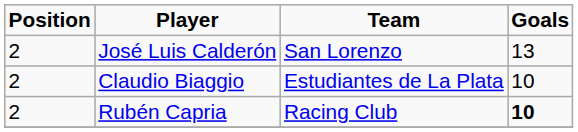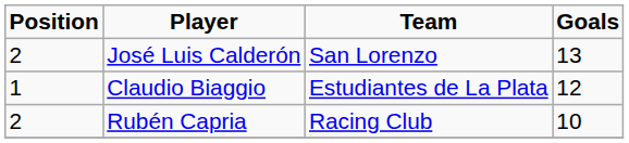 <table border="2" cellpadding="2" cellspacing="0" style="margin: 0; background: #f9f9f9; border: 1px #aaa solid; border-collapse: collapse; font-size: 85%;">
 <tr>
 <th>Position</th>
 <th>Player</th>
 <th>Team</th>
 <th>Goals</th>
 </tr>
 <tr>
 <td>2</td>
 <td><a href='#'>José Luis Calderón</a></td>
 <td><a href='#'>San Lorenzo</a></td>
 <td>13</td>
 </tr>
 <tr>
-<td>2</td>
+<td>1</td>
 <td><a href='#'>Claudio Biaggio</a></td>
 <td><a href='#'>Estudiantes de La Plata</a></td>
-<td>10</td>
+<td>12</td>
 </tr>
 <tr>
 <td>2</td>
 <td><a href='#'>Rubén Capria</a></td>
 <td><a href='#'>Racing Club</a></td>
-<td><strong>10</strong></td>
+<td>10</td>
 </tr>
 <tr>
 </tr>
 </table>
